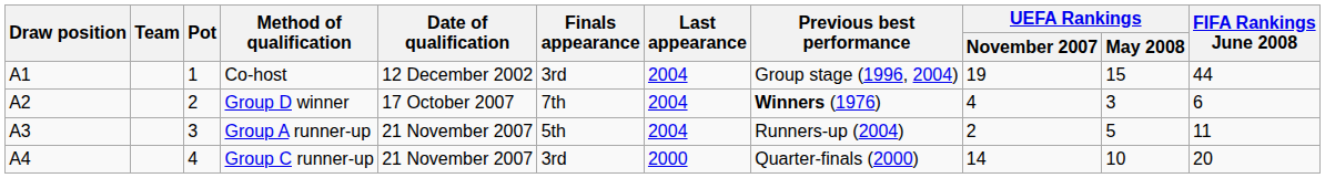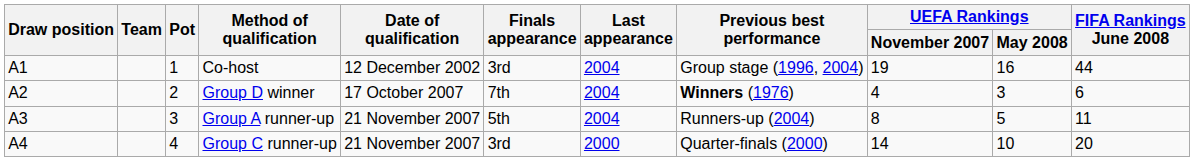 <table class="wikitable sortable">
 <tr>
 <th rowspan="2">Draw position</th>
 <th rowspan="2">Team</th>
 <th rowspan="2">Pot</th>
 <th rowspan="2">Method of<br>qualification</th>
 <th rowspan="2">Date of<br>qualification</th>
 <th rowspan="2" data-sort-type="number">Finals<br>appearance</th>
 <th rowspan="2">Last<br>appearance</th>
 <th rowspan="2">Previous best<br>performance</th>
 <th colspan="2"><a href='#'>UEFA Rankings</a></th>
 <th rowspan="2"><a href='#'>FIFA Rankings</a><br>June 2008</th>
 </tr>
 <tr>
 <th>November 2007</th>
 <th>May 2008</th>
 </tr>
 <tr>
 <td>A1</td>
 <td style="white-space:nowrap"></td>
 <td>1</td>
 <td>Co-host</td>
 <td>12 December 2002</td>
 <td>3rd</td>
 <td><a href='#'>2004</a></td>
 <td data-sort-value="7">Group stage (<a href='#'>1996</a>, <a href='#'>2004</a>)</td>
 <td>19</td>
-<td>15</td>
+<td>16</td>
 <td>44</td>
 </tr>
 <tr>
 <td>A2</td>
 <td style="white-space:nowrap"></td>
 <td>2</td>
 <td><a href='#'>Group D</a> winner</td>
 <td>17 October 2007</td>
 <td>7th</td>
 <td><a href='#'>2004</a></td>
 <td data-sort-value="1"><strong>Winners</strong> (<a href='#'>1976</a>)</td>
 <td>4</td>
 <td>3</td>
 <td>6</td>
 </tr>
 <tr>
 <td>A3</td>
 <td style="white-space:nowrap"></td>
 <td>3</td>
 <td><a href='#'>Group A</a> runner-up</td>
 <td>21 November 2007</td>
 <td>5th</td>
 <td><a href='#'>2004</a></td>
 <td data-sort-value="2">Runners-up (<a href='#'>2004</a>)</td>
-<td>2</td>
+<td>8</td>
 <td>5</td>
 <td>11</td>
 </tr>
 <tr>
 <td>A4</td>
 <td style="white-space:nowrap"></td>
 <td>4</td>
 <td><a href='#'>Group C</a> runner-up</td>
 <td>21 November 2007</td>
 <td>3rd</td>
 <td><a href='#'>2000</a></td>
 <td data-sort-value="5">Quarter-finals (<a href='#'>2000</a>)</td>
 <td>14</td>
 <td>10</td>
 <td>20</td>
 </tr>
 </table>
